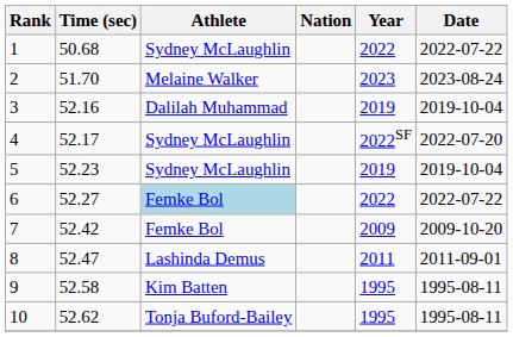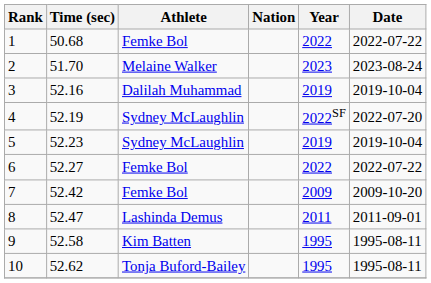 <table class=wikitable style="font-size:95%">
 <tr>
 <th>Rank</th>
 <th>Time (sec)</th>
 <th>Athlete</th>
 <th>Nation</th>
 <th>Year</th>
 <th>Date</th>
 </tr>
 <tr>
 <td>1</td>
 <td>50.68</td>
-<td><a href='#'>Sydney McLaughlin</a></td>
+<td><a href='#'>Femke Bol</a></td>
 <td></td>
 <td><a href='#'>2022</a></td>
 <td>2022-07-22</td>
 </tr>
 <tr>
 <td>2</td>
 <td>51.70</td>
 <td><a href='#'>Melaine Walker</a></td>
 <td></td>
 <td><a href='#'>2023</a></td>
 <td>2023-08-24</td>
 </tr>
 <tr>
 <td>3</td>
 <td>52.16</td>
 <td><a href='#'>Dalilah Muhammad</a></td>
 <td></td>
 <td><a href='#'>2019</a></td>
 <td>2019-10-04</td>
 </tr>
 <tr>
 <td>4</td>
-<td>52.17</td>
+<td>52.19</td>
 <td><a href='#'>Sydney McLaughlin</a></td>
 <td></td>
 <td><a href='#'>2022</a><sup>SF</sup></td>
 <td>2022-07-20</td>
 </tr>
 <tr>
 <td>5</td>
 <td>52.23</td>
 <td><a href='#'>Sydney McLaughlin</a></td>
 <td></td>
 <td><a href='#'>2019</a></td>
 <td>2019-10-04</td>
 </tr>
 <tr>
 <td>6</td>
 <td>52.27</td>
-<td style="background: lightblue;"><a href='#'>Femke Bol</a></td>
+<td><a href='#'>Femke Bol</a></td>
 <td></td>
 <td><a href='#'>2022</a></td>
 <td>2022-07-22</td>
 </tr>
 <tr>
 <td>7</td>
 <td>52.42</td>
 <td><a href='#'>Femke Bol</a></td>
 <td></td>
 <td><a href='#'>2009</a></td>
 <td>2009-10-20</td>
 </tr>
 <tr>
 <td>8</td>
 <td>52.47</td>
 <td><a href='#'>Lashinda Demus</a></td>
 <td></td>
 <td><a href='#'>2011</a></td>
 <td>2011-09-01</td>
 </tr>
 <tr>
 <td>9</td>
 <td>52.58</td>
 <td><a href='#'>Kim Batten</a></td>
 <td></td>
 <td><a href='#'>1995</a></td>
 <td>1995-08-11</td>
 </tr>
 <tr>
 <td>10</td>
 <td>52.62</td>
 <td><a href='#'>Tonja Buford-Bailey</a></td>
 <td></td>
 <td><a href='#'>1995</a></td>
 <td>1995-08-11</td>
 </tr>
 <tr>
 </tr>
 </table>
